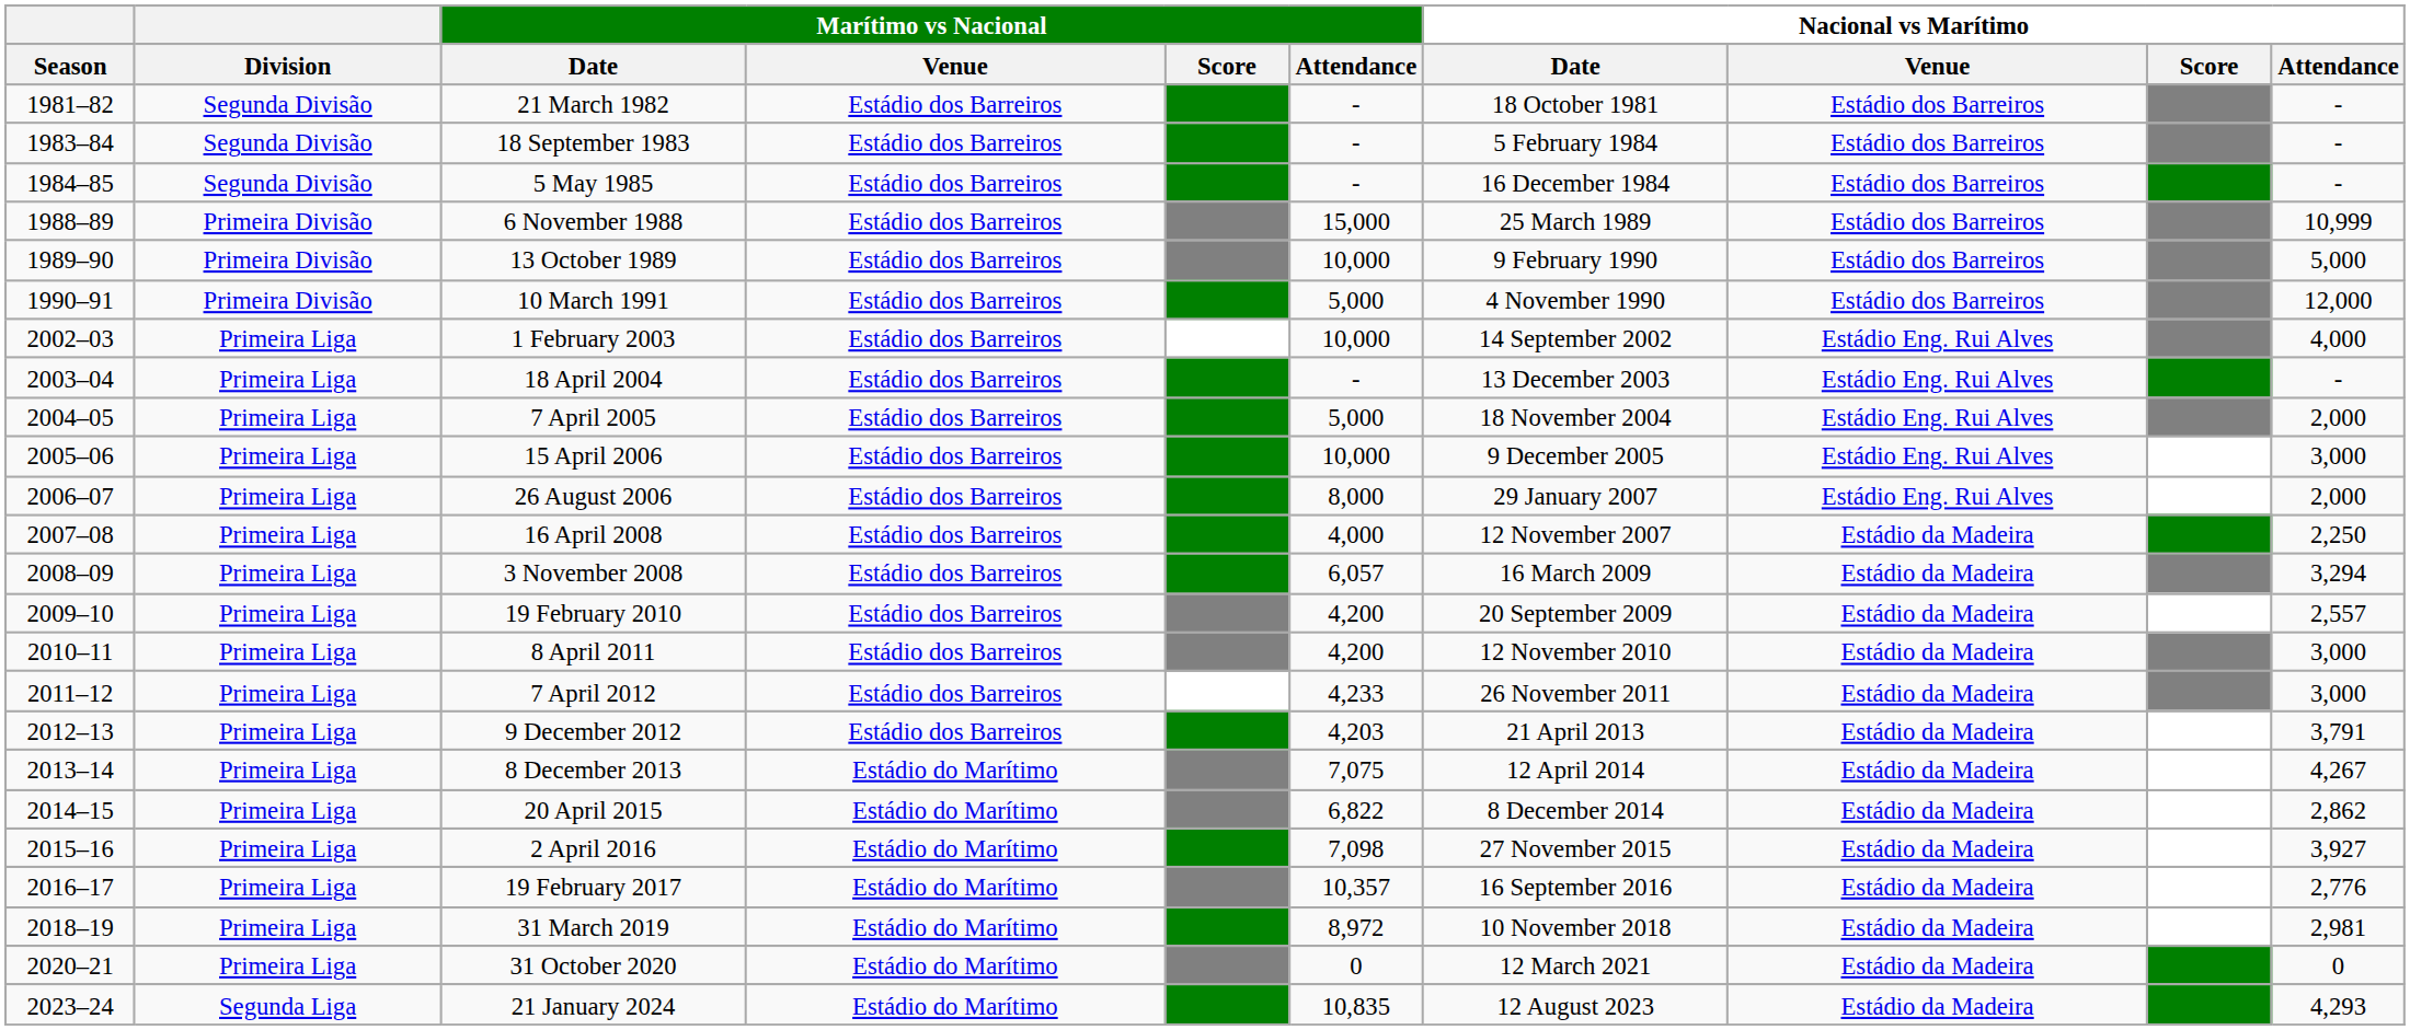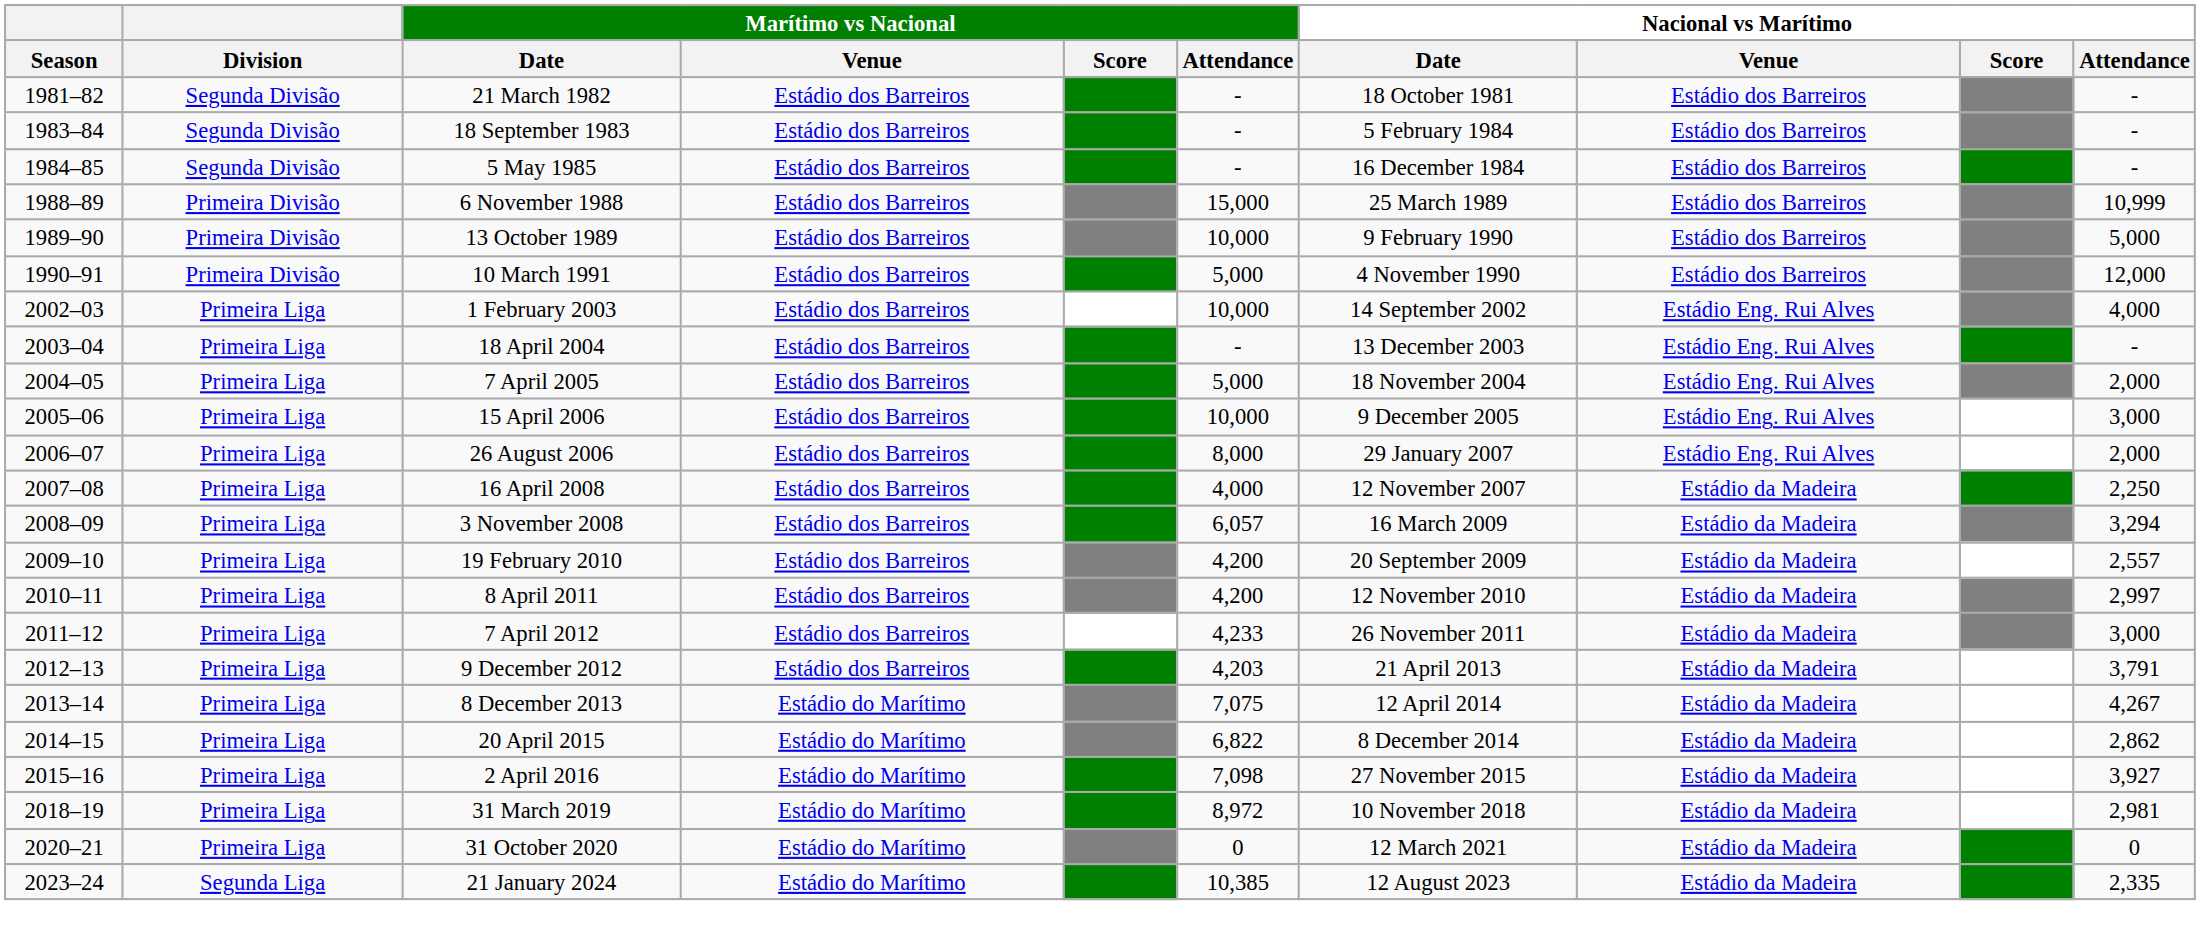 <table class="wikitable" style="text-align: center; font-size: 11px">
 <tr style="background:#f5f5f5;">
 <th></th>
 <th></th>
 <th colspan=4 style="color:white;background:green">Marítimo vs Nacional</th>
 <th colspan=4 style="color:black;background:white">Nacional vs Marítimo</th>
 </tr>
 <tr>
 <th style="width:52px;">Season</th>
 <th style="width:130px;">Division</th>
 <th style="width:130px;">Date</th>
 <th style="width:180px;">Venue</th>
 <th style="width:50px;">Score</th>
 <th style="width:40px;">Attendance</th>
 <th style="width:130px;">Date</th>
 <th style="width:180px;">Venue</th>
 <th style="width:50px;">Score</th>
 <th style="width:40px;">Attendance</th>
 </tr>
 <tr>
 <td>1981–82</td>
 <td><a href='#'>Segunda Divisão</a></td>
 <td>21 March 1982</td>
 <td><a href='#'>Estádio dos Barreiros</a></td>
 <td bgcolor=green></td>
 <td>-</td>
 <td>18 October 1981</td>
 <td><a href='#'>Estádio dos Barreiros</a></td>
 <td bgcolor=grey></td>
 <td>-</td>
 </tr>
 <tr>
 <td>1983–84</td>
 <td><a href='#'>Segunda Divisão</a></td>
 <td>18 September 1983</td>
 <td><a href='#'>Estádio dos Barreiros</a></td>
 <td bgcolor=green></td>
 <td>-</td>
 <td>5 February 1984</td>
 <td><a href='#'>Estádio dos Barreiros</a></td>
 <td bgcolor=grey></td>
 <td>-</td>
 </tr>
 <tr>
 <td>1984–85</td>
 <td><a href='#'>Segunda Divisão</a></td>
 <td>5 May 1985</td>
 <td><a href='#'>Estádio dos Barreiros</a></td>
 <td bgcolor=green></td>
 <td>-</td>
 <td>16 December 1984</td>
 <td><a href='#'>Estádio dos Barreiros</a></td>
 <td bgcolor=green></td>
 <td>-</td>
 </tr>
 <tr>
 <td>1988–89</td>
 <td><a href='#'>Primeira Divisão</a></td>
 <td>6 November 1988</td>
 <td><a href='#'>Estádio dos Barreiros</a></td>
 <td bgcolor=grey></td>
 <td>15,000</td>
 <td>25 March 1989</td>
 <td><a href='#'>Estádio dos Barreiros</a></td>
 <td bgcolor=grey></td>
 <td>10,999</td>
 </tr>
 <tr>
 <td>1989–90</td>
 <td><a href='#'>Primeira Divisão</a></td>
 <td>13 October 1989</td>
 <td><a href='#'>Estádio dos Barreiros</a></td>
 <td bgcolor=grey></td>
 <td>10,000</td>
 <td>9 February 1990</td>
 <td><a href='#'>Estádio dos Barreiros</a></td>
 <td bgcolor=grey></td>
 <td>5,000</td>
 </tr>
 <tr>
 <td>1990–91</td>
 <td><a href='#'>Primeira Divisão</a></td>
 <td>10 March 1991</td>
 <td><a href='#'>Estádio dos Barreiros</a></td>
 <td bgcolor=green></td>
 <td>5,000</td>
 <td>4 November 1990</td>
 <td><a href='#'>Estádio dos Barreiros</a></td>
 <td bgcolor=grey></td>
 <td>12,000</td>
 </tr>
 <tr>
 <td>2002–03</td>
 <td><a href='#'>Primeira Liga</a></td>
 <td>1 February 2003</td>
 <td><a href='#'>Estádio dos Barreiros</a></td>
 <td bgcolor=white></td>
 <td>10,000</td>
 <td>14 September 2002</td>
 <td><a href='#'>Estádio Eng. Rui Alves</a></td>
 <td bgcolor=grey></td>
 <td>4,000</td>
 </tr>
 <tr>
 <td>2003–04</td>
 <td><a href='#'>Primeira Liga</a></td>
 <td>18 April 2004</td>
 <td><a href='#'>Estádio dos Barreiros</a></td>
 <td bgcolor=green></td>
 <td>-</td>
 <td>13 December 2003</td>
 <td><a href='#'>Estádio Eng. Rui Alves</a></td>
 <td bgcolor=green></td>
 <td>-</td>
 </tr>
 <tr>
 <td>2004–05</td>
 <td><a href='#'>Primeira Liga</a></td>
 <td>7 April 2005</td>
 <td><a href='#'>Estádio dos Barreiros</a></td>
 <td bgcolor=green></td>
 <td>5,000</td>
 <td>18 November 2004</td>
 <td><a href='#'>Estádio Eng. Rui Alves</a></td>
 <td bgcolor=grey></td>
 <td>2,000</td>
 </tr>
 <tr>
 <td>2005–06</td>
 <td><a href='#'>Primeira Liga</a></td>
 <td>15 April 2006</td>
 <td><a href='#'>Estádio dos Barreiros</a></td>
 <td bgcolor=green></td>
 <td>10,000</td>
 <td>9 December 2005</td>
 <td><a href='#'>Estádio Eng. Rui Alves</a></td>
 <td bgcolor=white></td>
 <td>3,000</td>
 </tr>
 <tr>
 <td>2006–07</td>
 <td><a href='#'>Primeira Liga</a></td>
 <td>26 August 2006</td>
 <td><a href='#'>Estádio dos Barreiros</a></td>
 <td bgcolor=green></td>
 <td>8,000</td>
 <td>29 January 2007</td>
 <td><a href='#'>Estádio Eng. Rui Alves</a></td>
 <td bgcolor=white></td>
 <td>2,000</td>
 </tr>
 <tr>
 <td>2007–08</td>
 <td><a href='#'>Primeira Liga</a></td>
 <td>16 April 2008</td>
 <td><a href='#'>Estádio dos Barreiros</a></td>
 <td bgcolor=green></td>
 <td>4,000</td>
 <td>12 November 2007</td>
 <td><a href='#'>Estádio da Madeira</a></td>
 <td bgcolor=green></td>
 <td>2,250</td>
 </tr>
 <tr>
 <td>2008–09</td>
 <td><a href='#'>Primeira Liga</a></td>
 <td>3 November 2008</td>
 <td><a href='#'>Estádio dos Barreiros</a></td>
 <td bgcolor=green></td>
 <td>6,057</td>
 <td>16 March 2009</td>
 <td><a href='#'>Estádio da Madeira</a></td>
 <td bgcolor=grey></td>
 <td>3,294</td>
 </tr>
 <tr>
 <td>2009–10</td>
 <td><a href='#'>Primeira Liga</a></td>
 <td>19 February 2010</td>
 <td><a href='#'>Estádio dos Barreiros</a></td>
 <td bgcolor=grey></td>
 <td>4,200</td>
 <td>20 September 2009</td>
 <td><a href='#'>Estádio da Madeira</a></td>
 <td bgcolor=white></td>
 <td>2,557</td>
 </tr>
 <tr>
 <td>2010–11</td>
 <td><a href='#'>Primeira Liga</a></td>
 <td>8 April 2011</td>
 <td><a href='#'>Estádio dos Barreiros</a></td>
 <td bgcolor=grey></td>
 <td>4,200</td>
 <td>12 November 2010</td>
 <td><a href='#'>Estádio da Madeira</a></td>
 <td bgcolor=grey></td>
-<td>3,000</td>
+<td>2,997</td>
 </tr>
 <tr>
 <td>2011–12</td>
 <td><a href='#'>Primeira Liga</a></td>
 <td>7 April 2012</td>
 <td><a href='#'>Estádio dos Barreiros</a></td>
 <td bgcolor=white></td>
 <td>4,233</td>
 <td>26 November 2011</td>
 <td><a href='#'>Estádio da Madeira</a></td>
 <td bgcolor=grey></td>
 <td>3,000</td>
 </tr>
 <tr>
 <td>2012–13</td>
 <td><a href='#'>Primeira Liga</a></td>
 <td>9 December 2012</td>
 <td><a href='#'>Estádio dos Barreiros</a></td>
 <td bgcolor=green></td>
 <td>4,203</td>
 <td>21 April 2013</td>
 <td><a href='#'>Estádio da Madeira</a></td>
 <td bgcolor=white></td>
 <td>3,791</td>
 </tr>
 <tr>
 <td>2013–14</td>
 <td><a href='#'>Primeira Liga</a></td>
 <td>8 December 2013</td>
 <td><a href='#'>Estádio do Marítimo</a></td>
 <td bgcolor=grey></td>
 <td>7,075</td>
 <td>12 April 2014</td>
 <td><a href='#'>Estádio da Madeira</a></td>
 <td bgcolor=white></td>
 <td>4,267</td>
 </tr>
 <tr>
 <td>2014–15</td>
 <td><a href='#'>Primeira Liga</a></td>
 <td>20 April 2015</td>
 <td><a href='#'>Estádio do Marítimo</a></td>
 <td bgcolor=grey></td>
 <td>6,822</td>
 <td>8 December 2014</td>
 <td><a href='#'>Estádio da Madeira</a></td>
 <td bgcolor=white></td>
 <td>2,862</td>
 </tr>
 <tr>
 <td>2015–16</td>
 <td><a href='#'>Primeira Liga</a></td>
 <td>2 April 2016</td>
 <td><a href='#'>Estádio do Marítimo</a></td>
 <td bgcolor=green></td>
 <td>7,098</td>
 <td>27 November 2015</td>
 <td><a href='#'>Estádio da Madeira</a></td>
 <td bgcolor=white></td>
 <td>3,927</td>
 </tr>
 <tr>
-<td>2016–17</td>
-<td><a href='#'>Primeira Liga</a></td>
-<td>19 February 2017</td>
-<td><a href='#'>Estádio do Marítimo</a></td>
-<td bgcolor=grey></td>
-<td>10,357</td>
-<td>16 September 2016</td>
-<td><a href='#'>Estádio da Madeira</a></td>
-<td bgcolor=white></td>
-<td>2,776</td>
-</tr>
-<tr>
 <td>2018–19</td>
 <td><a href='#'>Primeira Liga</a></td>
 <td>31 March 2019</td>
 <td><a href='#'>Estádio do Marítimo</a></td>
 <td bgcolor=green></td>
 <td>8,972</td>
 <td>10 November 2018</td>
 <td><a href='#'>Estádio da Madeira</a></td>
 <td bgcolor=white></td>
 <td>2,981</td>
 </tr>
 <tr>
 <td>2020–21</td>
 <td><a href='#'>Primeira Liga</a></td>
 <td>31 October 2020</td>
 <td><a href='#'>Estádio do Marítimo</a></td>
 <td bgcolor=grey></td>
 <td>0</td>
 <td>12 March 2021</td>
 <td><a href='#'>Estádio da Madeira</a></td>
 <td bgcolor=green></td>
 <td>0</td>
 </tr>
 <tr>
 <td>2023–24</td>
 <td><a href='#'>Segunda Liga</a></td>
 <td>21 January 2024</td>
 <td><a href='#'>Estádio do Marítimo</a></td>
 <td bgcolor=green></td>
-<td>10,835</td>
+<td>10,385</td>
 <td>12 August 2023</td>
 <td><a href='#'>Estádio da Madeira</a></td>
 <td bgcolor=green></td>
-<td>4,293</td>
+<td>2,335</td>
 </tr>
 </table>
